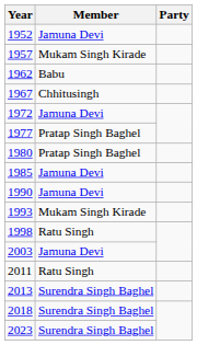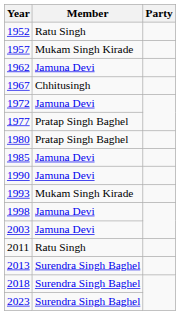 <table class="wikitable sortable">
 <tr>
 <th>Year</th>
 <th>Member</th>
 <th colspan="2">Party</th>
 </tr>
 <tr>
 <td><a href='#'>1952</a></td>
-<td><a href='#'>Jamuna Devi</a></td>
+<td>Ratu Singh</td>
 <td></td>
 </tr>
 <tr>
 <td><a href='#'>1957</a></td>
 <td>Mukam Singh Kirade</td>
 <td></td>
 </tr>
 <tr>
 <td><a href='#'>1962</a></td>
-<td>Babu</td>
+<td><a href='#'>Jamuna Devi</a></td>
 <td></td>
 </tr>
 <tr>
 <td><a href='#'>1967</a></td>
 <td>Chhitusingh</td>
 <td></td>
 </tr>
 <tr>
 <td><a href='#'>1972</a></td>
 <td><a href='#'>Jamuna Devi</a></td>
 </tr>
 <tr>
 <td><a href='#'>1977</a></td>
 <td>Pratap Singh Baghel</td>
 </tr>
 <tr>
 <td><a href='#'>1980</a></td>
 <td>Pratap Singh Baghel</td>
 <td></td>
 </tr>
 <tr>
 <td><a href='#'>1985</a></td>
 <td><a href='#'>Jamuna Devi</a></td>
 <td></td>
 </tr>
 <tr>
 <td><a href='#'>1990</a></td>
 <td><a href='#'>Jamuna Devi</a></td>
 <td></td>
 </tr>
 <tr>
 <td><a href='#'>1993</a></td>
 <td>Mukam Singh Kirade</td>
 <td></td>
 </tr>
 <tr>
 <td><a href='#'>1998</a></td>
-<td>Ratu Singh</td>
+<td><a href='#'>Jamuna Devi</a></td>
 </tr>
 <tr>
 <td><a href='#'>2003</a></td>
 <td><a href='#'>Jamuna Devi</a></td>
 </tr>
 <tr>
 <td>2011</td>
 <td>Ratu Singh</td>
 <td></td>
 </tr>
 <tr>
 <td><a href='#'>2013</a></td>
 <td><a href='#'>Surendra Singh Baghel</a></td>
 <td></td>
 </tr>
 <tr>
 <td><a href='#'>2018</a></td>
 <td><a href='#'>Surendra Singh Baghel</a></td>
 </tr>
 <tr>
 <td><a href='#'>2023</a></td>
 <td><a href='#'>Surendra Singh Baghel</a></td>
 </tr>
 </table>
